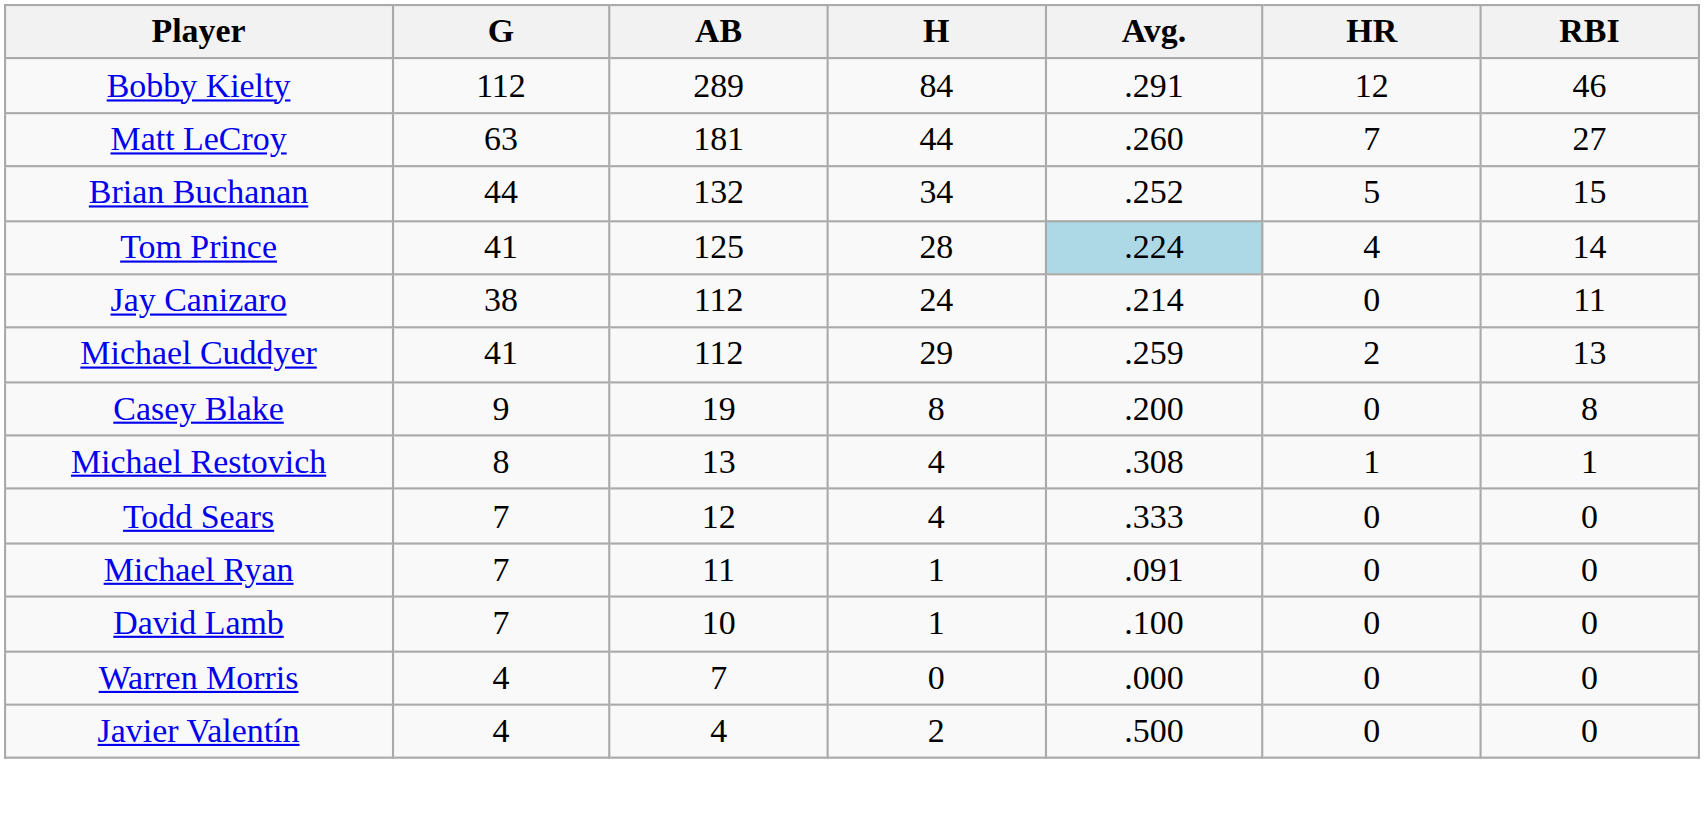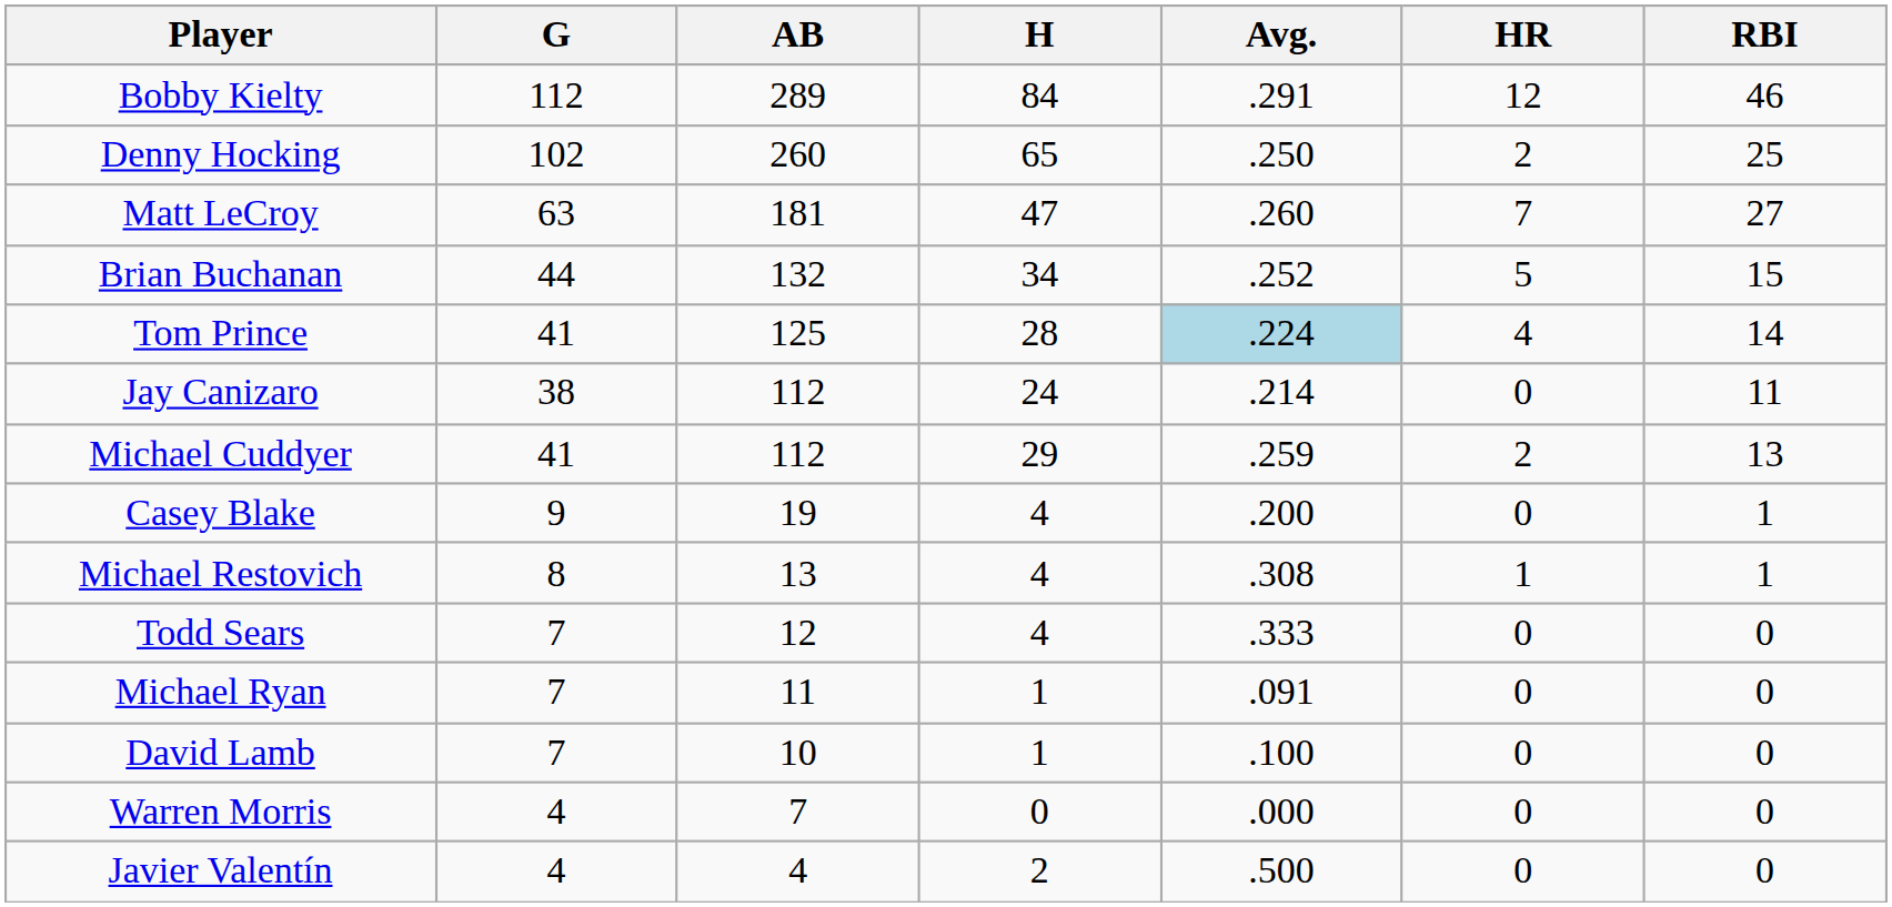 <table class="wikitable sortable">
 <tr>
 <th bgcolor="#DDDDFF" width="16%">Player</th>
 <th bgcolor="#DDDDFF" width="9%">G</th>
 <th bgcolor="#DDDDFF" width="9%">AB</th>
 <th bgcolor="#DDDDFF" width="9%">H</th>
 <th bgcolor="#DDDDFF" width="9%">Avg.</th>
 <th bgcolor="#DDDDFF" width="9%">HR</th>
 <th bgcolor="#DDDDFF" width="9%">RBI</th>
 </tr>
 <tr align="center">
 <td><a href='#'>Bobby Kielty</a></td>
 <td>112</td>
 <td>289</td>
 <td>84</td>
 <td>.291</td>
 <td>12</td>
 <td>46</td>
 </tr>
 <tr align="center">
+<td><a href='#'>Denny Hocking</a></td>
+<td>102</td>
+<td>260</td>
+<td>65</td>
+<td>.250</td>
+<td>2</td>
+<td>25</td>
+</tr>
+<tr align="center">
 <td><a href='#'>Matt LeCroy</a></td>
 <td>63</td>
 <td>181</td>
-<td>44</td>
+<td>47</td>
 <td>.260</td>
 <td>7</td>
 <td>27</td>
 </tr>
 <tr align="center">
 <td><a href='#'>Brian Buchanan</a></td>
 <td>44</td>
 <td>132</td>
 <td>34</td>
 <td>.252</td>
 <td>5</td>
 <td>15</td>
 </tr>
 <tr align="center">
 <td><a href='#'>Tom Prince</a></td>
 <td>41</td>
 <td>125</td>
 <td>28</td>
 <td style="background: lightblue;">.224</td>
 <td>4</td>
 <td>14</td>
 </tr>
 <tr align="center">
 <td><a href='#'>Jay Canizaro</a></td>
 <td>38</td>
 <td>112</td>
 <td>24</td>
 <td>.214</td>
 <td>0</td>
 <td>11</td>
 </tr>
 <tr align="center">
 <td><a href='#'>Michael Cuddyer</a></td>
 <td>41</td>
 <td>112</td>
 <td>29</td>
 <td>.259</td>
 <td>2</td>
 <td>13</td>
 </tr>
 <tr align="center">
 <td><a href='#'>Casey Blake</a></td>
 <td>9</td>
 <td>19</td>
-<td>8</td>
+<td>4</td>
 <td>.200</td>
 <td>0</td>
-<td>8</td>
+<td>1</td>
 </tr>
 <tr align="center">
 <td><a href='#'>Michael Restovich</a></td>
 <td>8</td>
 <td>13</td>
 <td>4</td>
 <td>.308</td>
 <td>1</td>
 <td>1</td>
 </tr>
 <tr align="center">
 <td><a href='#'>Todd Sears</a></td>
 <td>7</td>
 <td>12</td>
 <td>4</td>
 <td>.333</td>
 <td>0</td>
 <td>0</td>
 </tr>
 <tr align="center">
 <td><a href='#'>Michael Ryan</a></td>
 <td>7</td>
 <td>11</td>
 <td>1</td>
 <td>.091</td>
 <td>0</td>
 <td>0</td>
 </tr>
 <tr align="center">
 <td><a href='#'>David Lamb</a></td>
 <td>7</td>
 <td>10</td>
 <td>1</td>
 <td>.100</td>
 <td>0</td>
 <td>0</td>
 </tr>
 <tr align="center">
 <td><a href='#'>Warren Morris</a></td>
 <td>4</td>
 <td>7</td>
 <td>0</td>
 <td>.000</td>
 <td>0</td>
 <td>0</td>
 </tr>
 <tr align="center">
 <td><a href='#'>Javier Valentín</a></td>
 <td>4</td>
 <td>4</td>
 <td>2</td>
 <td>.500</td>
 <td>0</td>
 <td>0</td>
 </tr>
 </table>
